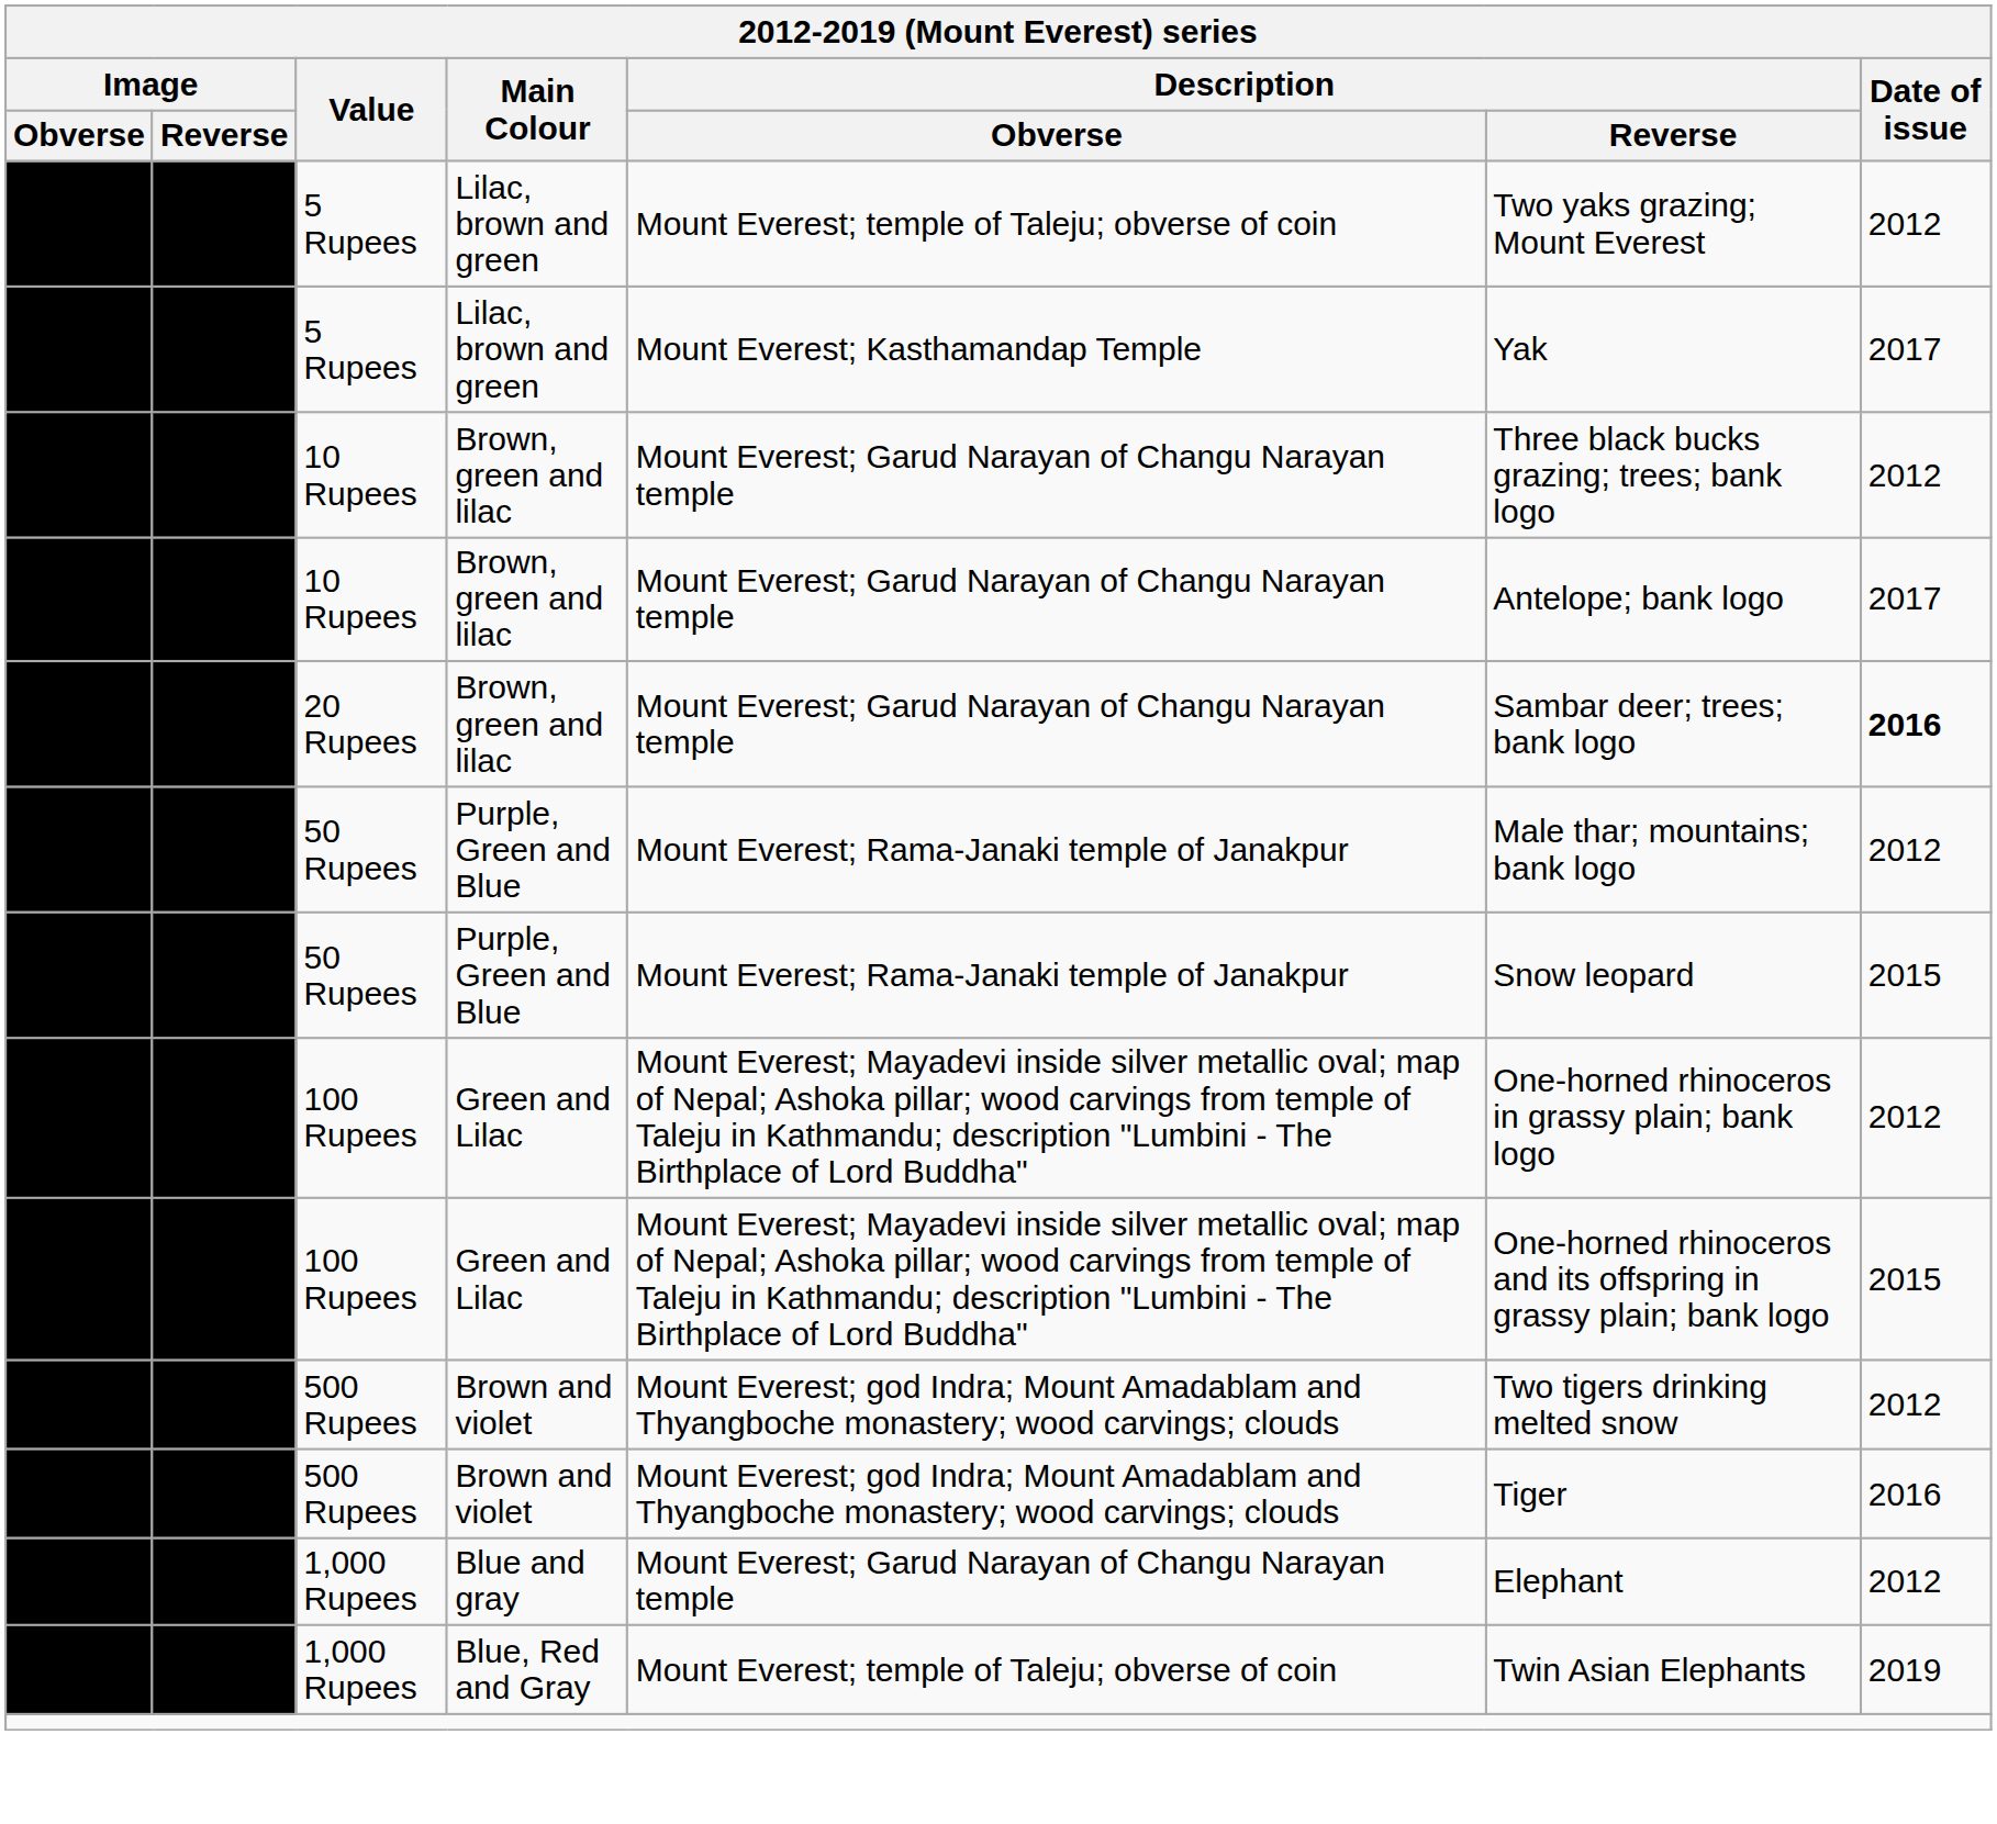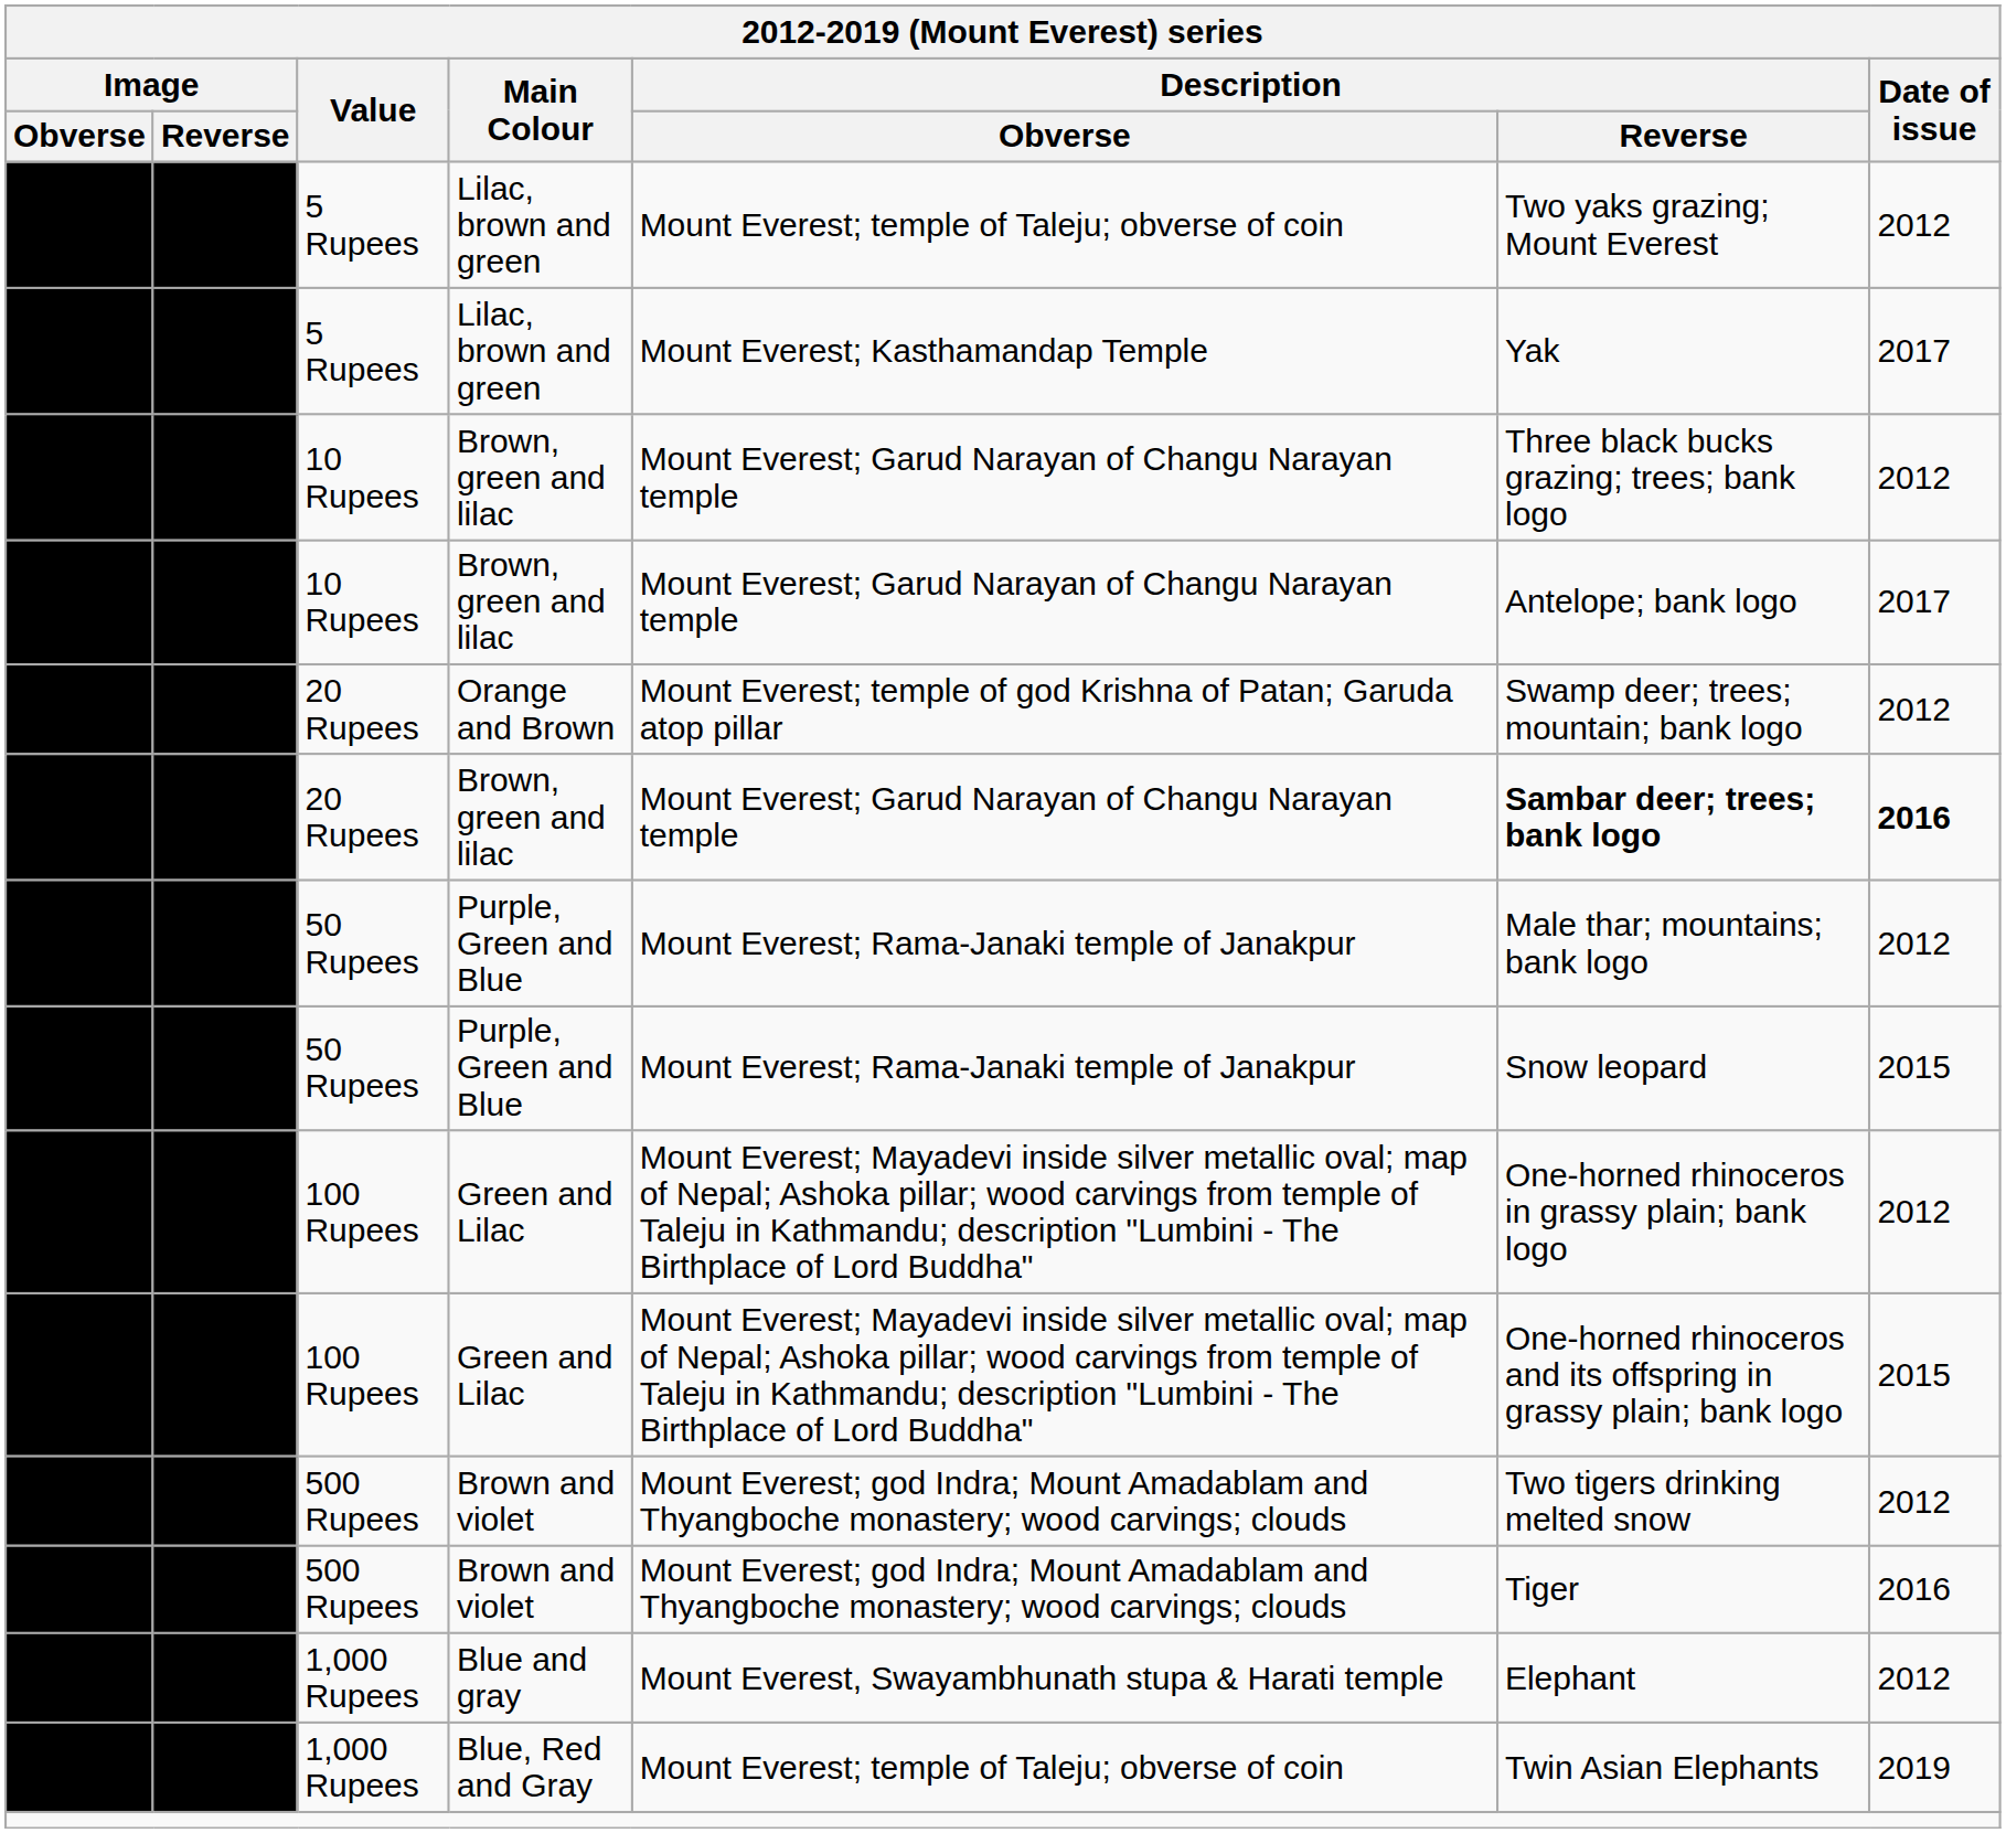 <table class="wikitable" style="font-size: 90%">
 <tr>
 <th colspan="7">2012-2019 (Mount Everest) series</th>
 </tr>
 <tr>
 <th colspan="2">Image</th>
 <th rowspan="2">Value</th>
 <th rowspan="2">Main Colour</th>
 <th colspan="2">Description</th>
 <th rowspan="2">Date of issue</th>
 </tr>
 <tr>
 <th>Obverse</th>
 <th>Reverse</th>
 <th>Obverse</th>
 <th>Reverse</th>
 </tr>
 <tr>
 <td align="center" bgcolor="#000000"></td>
 <td align="center" bgcolor="#000000"></td>
 <td>5 Rupees</td>
 <td>Lilac, brown and green</td>
 <td>Mount Everest; temple of Taleju; obverse of coin</td>
 <td>Two yaks grazing; Mount Everest</td>
 <td>2012</td>
 </tr>
 <tr>
 <td align="center" bgcolor="#000000"></td>
 <td align="center" bgcolor="#000000"></td>
 <td>5 Rupees</td>
 <td>Lilac, brown and green</td>
 <td>Mount Everest; Kasthamandap Temple</td>
 <td>Yak</td>
 <td>2017</td>
 </tr>
 <tr>
 <td align="center" bgcolor="#000000"></td>
 <td align="center" bgcolor="#000000"></td>
 <td>10 Rupees</td>
 <td>Brown, green and lilac</td>
 <td>Mount Everest; Garud Narayan of Changu Narayan temple</td>
 <td>Three black bucks grazing; trees; bank logo</td>
 <td>2012</td>
 </tr>
 <tr>
 <td align="center" bgcolor="#000000"></td>
 <td align="center" bgcolor="#000000"></td>
 <td>10 Rupees</td>
 <td>Brown, green and lilac</td>
 <td>Mount Everest; Garud Narayan of Changu Narayan temple</td>
 <td>Antelope; bank logo</td>
 <td>2017</td>
 </tr>
 <tr>
 <td align="center" bgcolor="#000000"></td>
 <td align="center" bgcolor="#000000"></td>
 <td>20 Rupees</td>
+<td>Orange and Brown</td>
+<td>Mount Everest; temple of god Krishna of Patan; Garuda atop pillar</td>
+<td>Swamp deer; trees; mountain; bank logo</td>
+<td>2012</td>
+</tr>
+<tr>
+<td align="center" bgcolor="#000000"></td>
+<td align="center" bgcolor="#000000"></td>
+<td>20 Rupees</td>
 <td>Brown, green and lilac</td>
 <td>Mount Everest; Garud Narayan of Changu Narayan temple</td>
-<td>Sambar deer; trees; bank logo</td>
+<td><strong>Sambar deer; trees; bank logo</strong></td>
 <td><strong>2016</strong></td>
 </tr>
 <tr>
 <td align="center" bgcolor="#000000"></td>
 <td align="center" bgcolor="#000000"></td>
 <td>50 Rupees</td>
 <td>Purple, Green and Blue</td>
 <td>Mount Everest; Rama-Janaki temple of Janakpur</td>
 <td>Male thar; mountains; bank logo</td>
 <td>2012</td>
 </tr>
 <tr>
 <td align="center" bgcolor="#000000"></td>
 <td align="center" bgcolor="#000000"></td>
 <td>50 Rupees</td>
 <td>Purple, Green and Blue</td>
 <td>Mount Everest; Rama-Janaki temple of Janakpur</td>
 <td>Snow leopard</td>
 <td>2015</td>
 </tr>
 <tr>
 <td align="center" bgcolor="#000000"></td>
 <td align="center" bgcolor="#000000"></td>
 <td>100 Rupees</td>
 <td>Green and Lilac</td>
 <td>Mount Everest; Mayadevi inside silver metallic oval; map of Nepal; Ashoka pillar; wood carvings from temple of Taleju in Kathmandu; description "Lumbini - The Birthplace of Lord Buddha"</td>
 <td>One-horned rhinoceros in grassy plain; bank logo</td>
 <td>2012</td>
 </tr>
 <tr>
 <td align="center" bgcolor="#000000"></td>
 <td align="center" bgcolor="#000000"></td>
 <td>100 Rupees</td>
 <td>Green and Lilac</td>
 <td>Mount Everest; Mayadevi inside silver metallic oval; map of Nepal; Ashoka pillar; wood carvings from temple of Taleju in Kathmandu; description "Lumbini - The Birthplace of Lord Buddha"</td>
 <td>One-horned rhinoceros and its offspring in grassy plain; bank logo</td>
 <td>2015</td>
 </tr>
 <tr>
 <td align="center" bgcolor="#000000"></td>
 <td align="center" bgcolor="#000000"></td>
 <td>500 Rupees</td>
 <td>Brown and violet</td>
 <td>Mount Everest; god Indra; Mount Amadablam and Thyangboche monastery; wood carvings; clouds</td>
 <td>Two tigers drinking melted snow</td>
 <td>2012</td>
 </tr>
 <tr>
 <td align="center" bgcolor="#000000"></td>
 <td align="center" bgcolor="#000000"></td>
 <td>500 Rupees</td>
 <td>Brown and violet</td>
 <td>Mount Everest; god Indra; Mount Amadablam and Thyangboche monastery; wood carvings; clouds</td>
 <td>Tiger</td>
 <td>2016</td>
 </tr>
 <tr>
 <td align="center" bgcolor="#000000"></td>
 <td align="center" bgcolor="#000000"></td>
 <td>1,000 Rupees</td>
 <td>Blue and gray</td>
-<td>Mount Everest; Garud Narayan of Changu Narayan temple</td>
+<td>Mount Everest, Swayambhunath stupa & Harati temple</td>
 <td>Elephant</td>
 <td>2012</td>
 </tr>
 <tr>
 <td align="center" bgcolor="#000000"></td>
 <td align="center" bgcolor="#000000"></td>
 <td>1,000 Rupees</td>
 <td>Blue, Red and Gray</td>
 <td>Mount Everest; temple of Taleju; obverse of coin</td>
 <td>Twin Asian Elephants</td>
 <td>2019</td>
 </tr>
 <tr>
 <td colspan="7"></td>
 </tr>
 </table>
